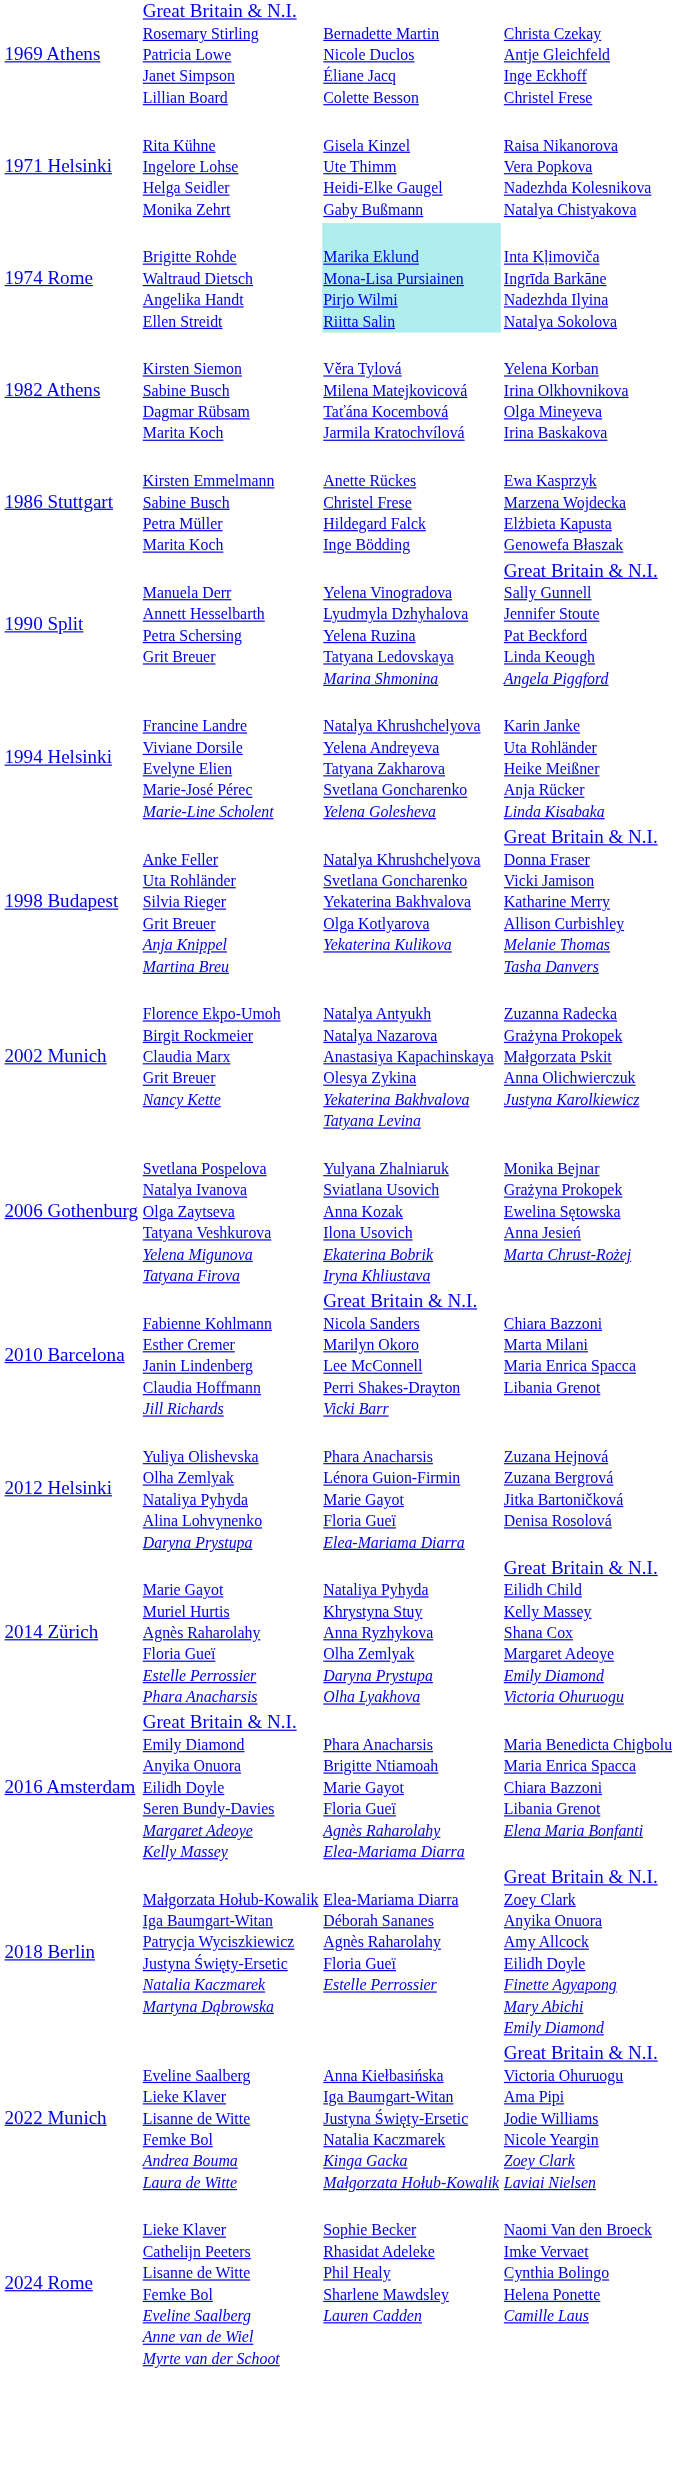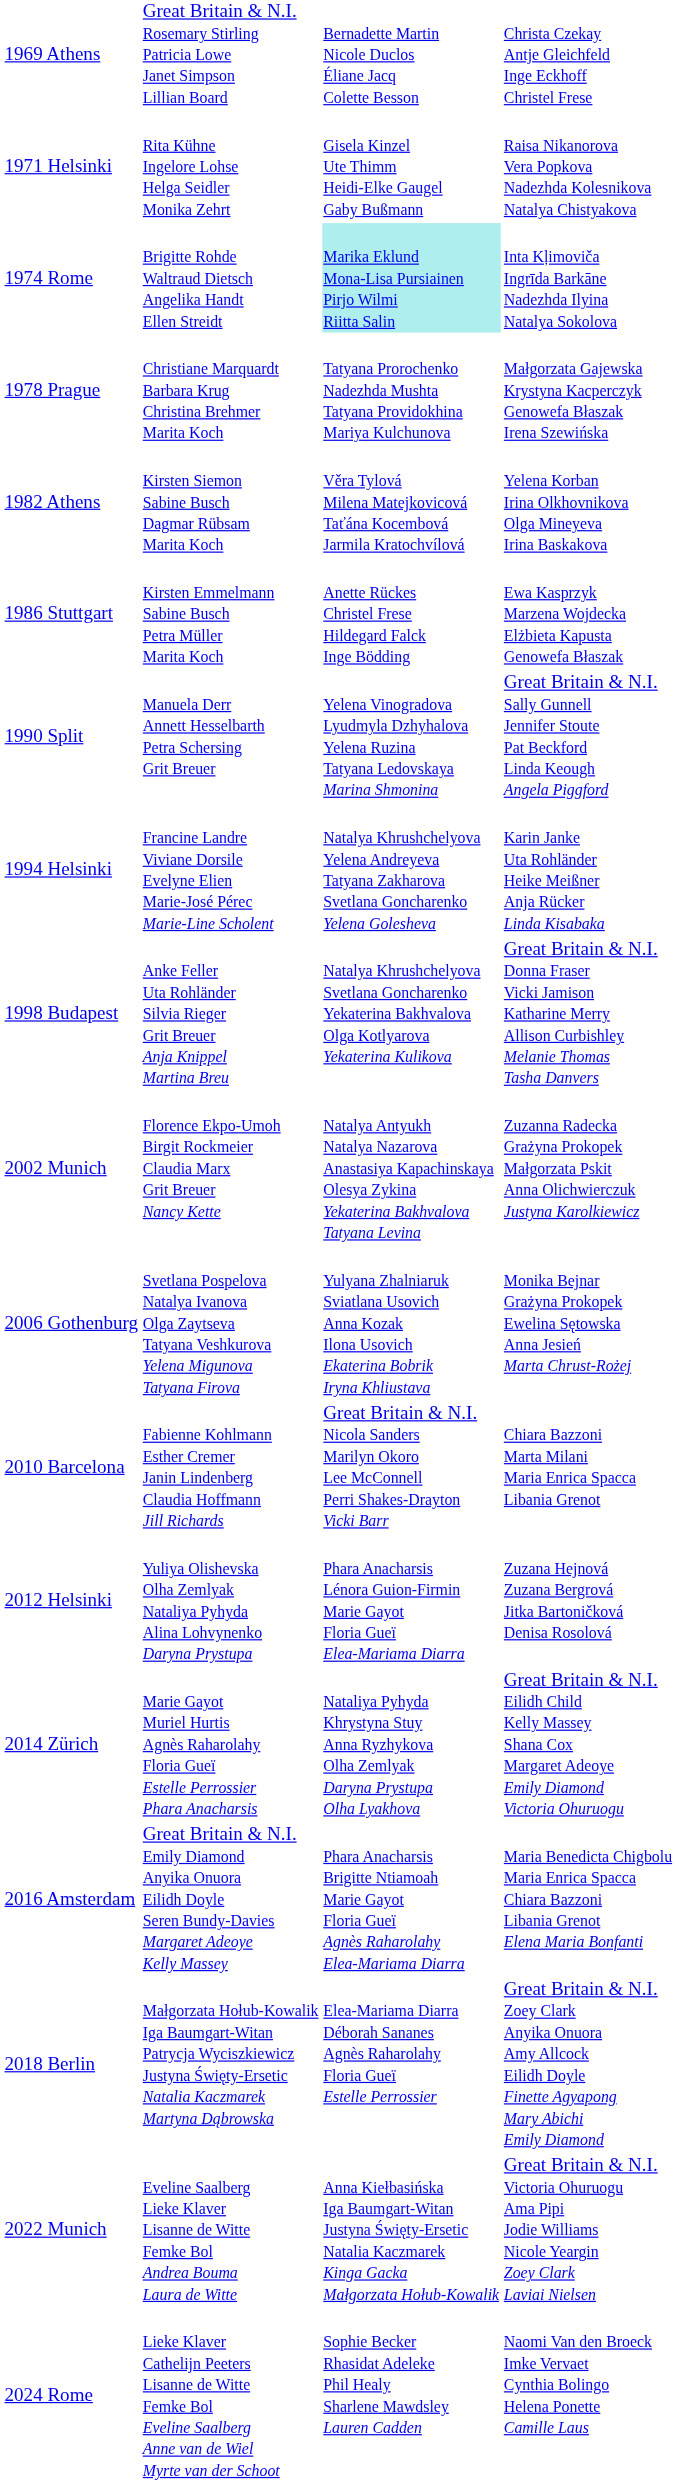 <table>
 <tr>
 <td><a href='#'>1969 Athens</a><br></td>
 <td> <a href='#'>Great Britain & N.I.</a><small><br><a href='#'>Rosemary Stirling</a><br><a href='#'>Patricia Lowe</a><br><a href='#'>Janet Simpson</a><br><a href='#'>Lillian Board</a></small></td>
 <td><small><br><a href='#'>Bernadette Martin</a><br><a href='#'>Nicole Duclos</a><br><a href='#'>Éliane Jacq</a><br><a href='#'>Colette Besson</a></small></td>
 <td><small><br><a href='#'>Christa Czekay</a><br><a href='#'>Antje Gleichfeld</a><br><a href='#'>Inge Eckhoff</a><br><a href='#'>Christel Frese</a></small></td>
 </tr>
 <tr>
 <td><a href='#'>1971 Helsinki</a><br></td>
 <td><small><br><a href='#'>Rita Kühne</a><br><a href='#'>Ingelore Lohse</a><br><a href='#'>Helga Seidler</a><br><a href='#'>Monika Zehrt</a></small></td>
 <td><small><br><a href='#'>Gisela Kinzel</a><br><a href='#'>Ute Thimm</a><br><a href='#'>Heidi-Elke Gaugel</a><br><a href='#'>Gaby Bußmann</a></small></td>
 <td><small><br><a href='#'>Raisa Nikanorova</a><br><a href='#'>Vera Popkova</a><br><a href='#'>Nadezhda Kolesnikova</a><br><a href='#'>Natalya Chistyakova</a></small></td>
 </tr>
 <tr>
 <td><a href='#'>1974 Rome</a><br></td>
 <td><small><br><a href='#'>Brigitte Rohde</a><br><a href='#'>Waltraud Dietsch</a><br><a href='#'>Angelika Handt</a><br><a href='#'>Ellen Streidt</a></small></td>
 <td style="background: paleturquoise;"><small><br><a href='#'>Marika Eklund</a><br><a href='#'>Mona-Lisa Pursiainen</a><br><a href='#'>Pirjo Wilmi</a><br><a href='#'>Riitta Salin</a></small></td>
 <td><small><br><a href='#'>Inta Kļimoviča</a><br><a href='#'>Ingrīda Barkāne</a><br><a href='#'>Nadezhda Ilyina</a><br><a href='#'>Natalya Sokolova</a></small></td>
+</tr>
+<tr>
+<td><a href='#'>1978 Prague</a><br></td>
+<td><small><br><a href='#'>Christiane Marquardt</a><br><a href='#'>Barbara Krug</a><br><a href='#'>Christina Brehmer</a><br><a href='#'>Marita Koch</a></small></td>
+<td><small><br><a href='#'>Tatyana Prorochenko</a><br><a href='#'>Nadezhda Mushta</a><br><a href='#'>Tatyana Providokhina</a><br><a href='#'>Mariya Kulchunova</a></small></td>
+<td><small><br><a href='#'>Małgorzata Gajewska</a><br><a href='#'>Krystyna Kacperczyk</a><br><a href='#'>Genowefa Błaszak</a><br><a href='#'>Irena Szewińska</a></small></td>
 </tr>
 <tr>
 <td><a href='#'>1982 Athens</a><br></td>
 <td><small><br><a href='#'>Kirsten Siemon</a><br><a href='#'>Sabine Busch</a><br><a href='#'>Dagmar Rübsam</a><br><a href='#'>Marita Koch</a></small></td>
 <td><small><br><a href='#'>Věra Tylová</a><br><a href='#'>Milena Matejkovicová</a><br><a href='#'>Taťána Kocembová</a><br><a href='#'>Jarmila Kratochvílová</a></small></td>
 <td><small><br><a href='#'>Yelena Korban</a><br><a href='#'>Irina Olkhovnikova</a><br><a href='#'>Olga Mineyeva</a><br><a href='#'>Irina Baskakova</a></small></td>
 </tr>
 <tr>
 <td><a href='#'>1986 Stuttgart</a><br></td>
 <td><small><br><a href='#'>Kirsten Emmelmann</a><br><a href='#'>Sabine Busch</a><br><a href='#'>Petra Müller</a><br><a href='#'>Marita Koch</a></small></td>
 <td><small><br><a href='#'>Anette Rückes</a><br><a href='#'>Christel Frese</a><br><a href='#'>Hildegard Falck</a><br><a href='#'>Inge Bödding</a></small></td>
 <td><small><br><a href='#'>Ewa Kasprzyk</a><br><a href='#'>Marzena Wojdecka</a><br><a href='#'>Elżbieta Kapusta</a><br><a href='#'>Genowefa Błaszak</a></small></td>
 </tr>
 <tr>
 <td><a href='#'>1990 Split</a><br></td>
 <td valign="top"><small><br><a href='#'>Manuela Derr</a><br><a href='#'>Annett Hesselbarth</a><br><a href='#'>Petra Schersing</a><br><a href='#'>Grit Breuer</a></small></td>
 <td><small><br><a href='#'>Yelena Vinogradova</a><br><a href='#'>Lyudmyla Dzhyhalova</a><br><a href='#'>Yelena Ruzina</a><br><a href='#'>Tatyana Ledovskaya</a><br><em><a href='#'>Marina Shmonina</a></em></small></td>
 <td> <a href='#'>Great Britain & N.I.</a><small><br><a href='#'>Sally Gunnell</a><br><a href='#'>Jennifer Stoute</a><br><a href='#'>Pat Beckford</a><br><a href='#'>Linda Keough</a><br><em><a href='#'>Angela Piggford</a></em></small></td>
 </tr>
 <tr>
 <td><a href='#'>1994 Helsinki</a><br></td>
 <td><small><br><a href='#'>Francine Landre</a><br><a href='#'>Viviane Dorsile</a><br><a href='#'>Evelyne Elien</a><br><a href='#'>Marie-José Pérec</a><br><em><a href='#'>Marie-Line Scholent</a></em></small></td>
 <td><small><br><a href='#'>Natalya Khrushchelyova</a><br><a href='#'>Yelena Andreyeva</a><br><a href='#'>Tatyana Zakharova</a><br><a href='#'>Svetlana Goncharenko</a><br><em><a href='#'>Yelena Golesheva</a></em></small></td>
 <td><small><br><a href='#'>Karin Janke</a><br><a href='#'>Uta Rohländer</a><br><a href='#'>Heike Meißner</a><br><a href='#'>Anja Rücker</a><br><em><a href='#'>Linda Kisabaka</a></em></small></td>
 </tr>
 <tr>
 <td><a href='#'>1998 Budapest</a><br></td>
 <td><small><br><a href='#'>Anke Feller</a><br><a href='#'>Uta Rohländer</a><br><a href='#'>Silvia Rieger</a><br><a href='#'>Grit Breuer</a><br><em><a href='#'>Anja Knippel</a></em><br><em><a href='#'>Martina Breu</a></em></small></td>
 <td valign="top"><small><br><a href='#'>Natalya Khrushchelyova</a><br><a href='#'>Svetlana Goncharenko</a><br><a href='#'>Yekaterina Bakhvalova</a><br><a href='#'>Olga Kotlyarova</a><br><em><a href='#'>Yekaterina Kulikova</a></em></small></td>
 <td> <a href='#'>Great Britain & N.I.</a><small><br><a href='#'>Donna Fraser</a><br><a href='#'>Vicki Jamison</a><br><a href='#'>Katharine Merry</a><br><a href='#'>Allison Curbishley</a><br><em><a href='#'>Melanie Thomas</a></em><br><em><a href='#'>Tasha Danvers</a></em></small></td>
 </tr>
 <tr>
 <td><a href='#'>2002 Munich</a><br></td>
 <td valign="top"><small><br><a href='#'>Florence Ekpo-Umoh</a><br><a href='#'>Birgit Rockmeier</a><br><a href='#'>Claudia Marx</a><br><a href='#'>Grit Breuer</a><br><em><a href='#'>Nancy Kette</a></em></small></td>
 <td><small><br><a href='#'>Natalya Antyukh</a><br><a href='#'>Natalya Nazarova</a><br><a href='#'>Anastasiya Kapachinskaya</a><br><a href='#'>Olesya Zykina</a><br><em><a href='#'>Yekaterina Bakhvalova</a></em><br><em><a href='#'>Tatyana Levina</a></em></small></td>
 <td valign="top"><small><br><a href='#'>Zuzanna Radecka</a><br><a href='#'>Grażyna Prokopek</a><br><a href='#'>Małgorzata Pskit</a><br><a href='#'>Anna Olichwierczuk</a><br><em><a href='#'>Justyna Karolkiewicz</a></em></small></td>
 </tr>
 <tr>
 <td><a href='#'>2006 Gothenburg</a><br></td>
 <td><small><br><a href='#'>Svetlana Pospelova</a><br><a href='#'>Natalya Ivanova</a><br><a href='#'>Olga Zaytseva</a><br><a href='#'>Tatyana Veshkurova</a><br><em><a href='#'>Yelena Migunova</a></em><br><em><a href='#'>Tatyana Firova</a></em></small></td>
 <td><small><br><a href='#'>Yulyana Zhalniaruk</a><br><a href='#'>Sviatlana Usovich</a><br><a href='#'>Anna Kozak</a><br><a href='#'>Ilona Usovich</a><br><em><a href='#'>Ekaterina Bobrik</a></em><br><em><a href='#'>Iryna Khliustava</a></em></small></td>
 <td valign="top"><small><br><a href='#'>Monika Bejnar</a><br><a href='#'>Grażyna Prokopek</a><br><a href='#'>Ewelina Sętowska</a><br><a href='#'>Anna Jesień</a><br><em><a href='#'>Marta Chrust-Rożej</a></em></small></td>
 </tr>
 <tr>
 <td><a href='#'>2010 Barcelona</a><br></td>
 <td><small><br><a href='#'>Fabienne Kohlmann</a><br><a href='#'>Esther Cremer</a><br><a href='#'>Janin Lindenberg</a><br><a href='#'>Claudia Hoffmann</a><br><em><a href='#'>Jill Richards</a></em></small></td>
 <td> <a href='#'>Great Britain & N.I.</a><small><br><a href='#'>Nicola Sanders</a><br><a href='#'>Marilyn Okoro</a><br><a href='#'>Lee McConnell</a><br><a href='#'>Perri Shakes-Drayton</a><br><em><a href='#'>Vicki Barr</a></em></small></td>
 <td valign="top"><small><br><a href='#'>Chiara Bazzoni</a><br><a href='#'>Marta Milani</a><br><a href='#'>Maria Enrica Spacca</a><br><a href='#'>Libania Grenot</a></small></td>
 </tr>
 <tr>
 <td><a href='#'>2012 Helsinki</a><br></td>
 <td><small><br><a href='#'>Yuliya Olishevska</a><br><a href='#'>Olha Zemlyak</a><br><a href='#'>Nataliya Pyhyda</a><br><a href='#'>Alina Lohvynenko</a><br><em><a href='#'>Daryna Prystupa</a></em></small></td>
 <td><small><br><a href='#'>Phara Anacharsis</a><br><a href='#'>Lénora Guion-Firmin</a><br><a href='#'>Marie Gayot</a><br><a href='#'>Floria Gueï</a><br><em><a href='#'>Elea-Mariama Diarra</a></em></small></td>
 <td valign="top"><small><br><a href='#'>Zuzana Hejnová</a><br><a href='#'>Zuzana Bergrová</a><br><a href='#'>Jitka Bartoničková</a><br><a href='#'>Denisa Rosolová</a></small></td>
 </tr>
 <tr>
 <td><a href='#'>2014 Zürich</a><br></td>
 <td><small><br><a href='#'>Marie Gayot</a><br><a href='#'>Muriel Hurtis</a><br><a href='#'>Agnès Raharolahy</a><br><a href='#'>Floria Gueï</a><br><em><a href='#'>Estelle Perrossier</a></em><br><em><a href='#'>Phara Anacharsis</a></em></small></td>
 <td><small><br><a href='#'>Nataliya Pyhyda</a><br><a href='#'>Khrystyna Stuy</a><br><a href='#'>Anna Ryzhykova</a><br><a href='#'>Olha Zemlyak</a><br><em><a href='#'>Daryna Prystupa</a></em><br><em><a href='#'>Olha Lyakhova</a></em></small></td>
 <td> <a href='#'>Great Britain & N.I.</a><small><br><a href='#'>Eilidh Child</a><br><a href='#'>Kelly Massey</a><br><a href='#'>Shana Cox</a><br><a href='#'>Margaret Adeoye</a><br><em><a href='#'>Emily Diamond</a></em><br><em><a href='#'>Victoria Ohuruogu</a></em></small></td>
 </tr>
 <tr>
 <td><a href='#'>2016 Amsterdam</a><br></td>
 <td> <a href='#'>Great Britain & N.I.</a><small><br><a href='#'>Emily Diamond</a><br><a href='#'>Anyika Onuora</a><br><a href='#'>Eilidh Doyle</a><br><a href='#'>Seren Bundy-Davies</a><br><em><a href='#'>Margaret Adeoye</a></em><br><em><a href='#'>Kelly Massey</a></em></small></td>
 <td><small><br><a href='#'>Phara Anacharsis</a><br><a href='#'>Brigitte Ntiamoah</a><br><a href='#'>Marie Gayot</a><br><a href='#'>Floria Gueï</a><br><em><a href='#'>Agnès Raharolahy</a></em><br><em><a href='#'>Elea-Mariama Diarra</a></em></small></td>
 <td valign="top"><small><br><a href='#'>Maria Benedicta Chigbolu</a><br><a href='#'>Maria Enrica Spacca</a><br><a href='#'>Chiara Bazzoni</a><br><a href='#'>Libania Grenot</a><br><em><a href='#'>Elena Maria Bonfanti</a></em></small></td>
 </tr>
 <tr>
 <td><a href='#'>2018 Berlin</a><br></td>
 <td valign="top"><small><br><a href='#'>Małgorzata Hołub-Kowalik</a><br><a href='#'>Iga Baumgart-Witan</a><br><a href='#'>Patrycja Wyciszkiewicz</a><br><a href='#'>Justyna Święty-Ersetic</a><br><em><a href='#'>Natalia Kaczmarek</a></em><br><em><a href='#'>Martyna Dąbrowska</a></em></small></td>
 <td valign="top"><small><br><a href='#'>Elea-Mariama Diarra</a><br><a href='#'>Déborah Sananes</a><br><a href='#'>Agnès Raharolahy</a><br><a href='#'>Floria Gueï</a><br><em><a href='#'>Estelle Perrossier</a></em></small></td>
 <td> <a href='#'>Great Britain & N.I.</a><small><br><a href='#'>Zoey Clark</a><br><a href='#'>Anyika Onuora</a><br><a href='#'>Amy Allcock</a><br><a href='#'>Eilidh Doyle</a><br><em><a href='#'>Finette Agyapong</a></em><br><em><a href='#'>Mary Abichi</a></em><br><em><a href='#'>Emily Diamond</a></em></small></td>
 </tr>
 <tr>
 <td><a href='#'>2022 Munich</a><br></td>
 <td><small><br><a href='#'>Eveline Saalberg</a><br><a href='#'>Lieke Klaver</a><br><a href='#'>Lisanne de Witte</a><br><a href='#'>Femke Bol</a><br><em><a href='#'>Andrea Bouma</a></em><br><em><a href='#'>Laura de Witte</a></em></small></td>
 <td><small><br><a href='#'>Anna Kiełbasińska</a><br><a href='#'>Iga Baumgart-Witan</a><br><a href='#'>Justyna Święty-Ersetic</a><br><a href='#'>Natalia Kaczmarek</a><br><em><a href='#'>Kinga Gacka</a></em><br><em><a href='#'>Małgorzata Hołub-Kowalik</a></em></small></td>
 <td> <a href='#'>Great Britain & N.I.</a><small><br><a href='#'>Victoria Ohuruogu</a><br><a href='#'>Ama Pipi</a><br><a href='#'>Jodie Williams</a><br><a href='#'>Nicole Yeargin</a><br><em><a href='#'>Zoey Clark</a></em><br><em><a href='#'>Laviai Nielsen</a></em></small></td>
 </tr>
 <tr>
 <td><a href='#'>2024 Rome</a><br></td>
 <td><small><br><a href='#'>Lieke Klaver</a><br><a href='#'>Cathelijn Peeters</a><br><a href='#'>Lisanne de Witte</a><br><a href='#'>Femke Bol</a><br><em><a href='#'>Eveline Saalberg</a></em><br><em><a href='#'>Anne van de Wiel</a></em><br><em><a href='#'>Myrte van der Schoot</a></em></small></td>
 <td valign="top"><small><br><a href='#'>Sophie Becker</a><br><a href='#'>Rhasidat Adeleke</a><br><a href='#'>Phil Healy</a><br><a href='#'>Sharlene Mawdsley</a><br><em><a href='#'>Lauren Cadden</a></em></small></td>
 <td valign="top"><small><br><a href='#'>Naomi Van den Broeck</a><br><a href='#'>Imke Vervaet</a><br><a href='#'>Cynthia Bolingo</a><br><a href='#'>Helena Ponette</a><br><em><a href='#'>Camille Laus</a></em></small></td>
 </tr>
 </table>
